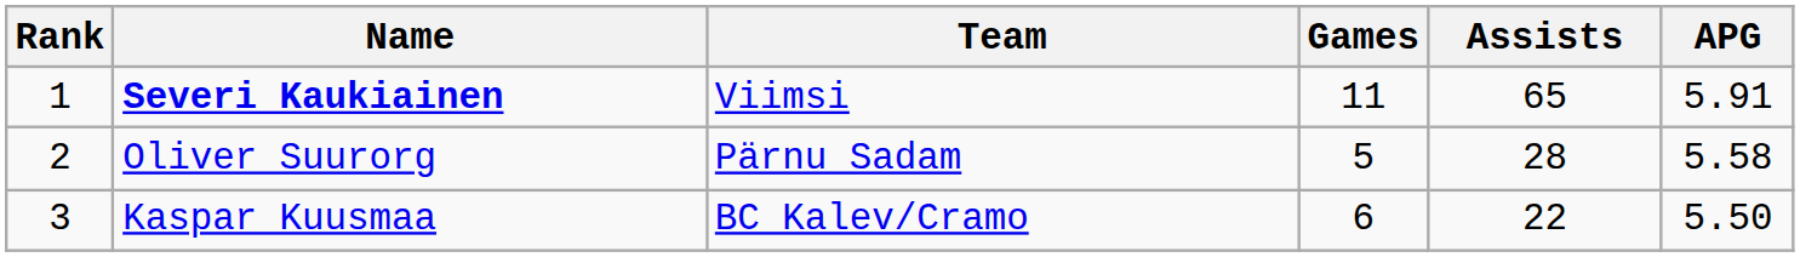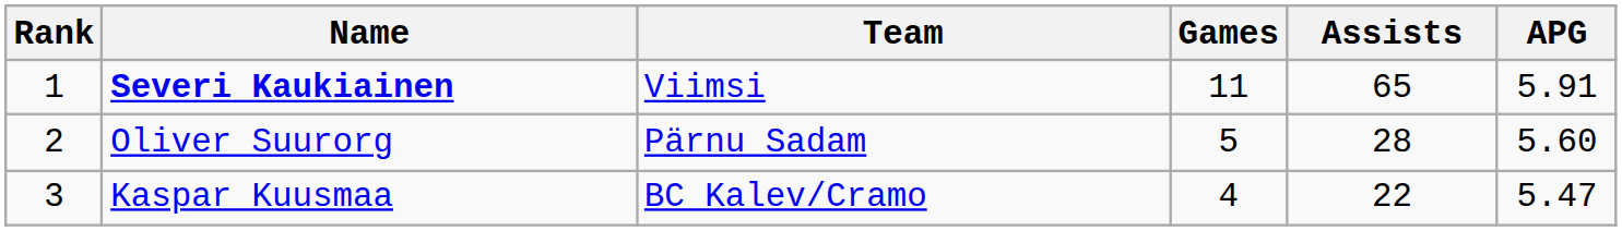 <table class="wikitable" style="text-align: center;">
 <tr>
 <th>Rank</th>
 <th width=200>Name</th>
 <th width=200>Team</th>
 <th>Games</th>
 <th width=75>Assists</th>
 <th width=40>APG</th>
 </tr>
 <tr>
 <td>1</td>
 <td align="left"> <strong><a href='#'>Severi Kaukiainen</a></strong></td>
 <td align="left"><a href='#'>Viimsi</a></td>
 <td>11</td>
 <td>65</td>
 <td>5.91</td>
 </tr>
 <tr>
 <td>2</td>
 <td align="left"> <a href='#'>Oliver Suurorg</a></td>
 <td align="left"><a href='#'>Pärnu Sadam</a></td>
 <td>5</td>
 <td>28</td>
-<td>5.58</td>
+<td>5.60</td>
 </tr>
 <tr>
 <td>3</td>
 <td align="left"> <a href='#'>Kaspar Kuusmaa</a></td>
 <td align="left"><a href='#'>BC Kalev/Cramo</a></td>
-<td>6</td>
+<td>4</td>
 <td>22</td>
-<td>5.50</td>
+<td>5.47</td>
 </tr>
 </table>
